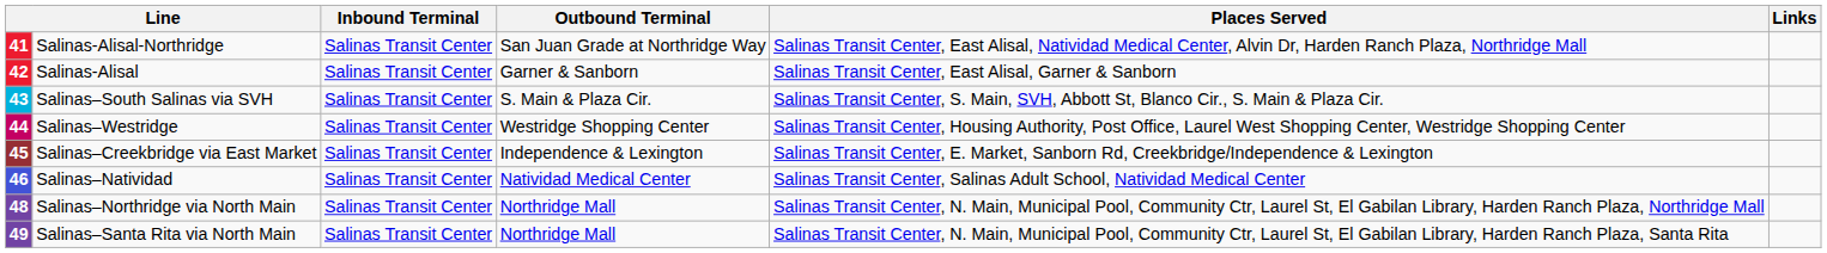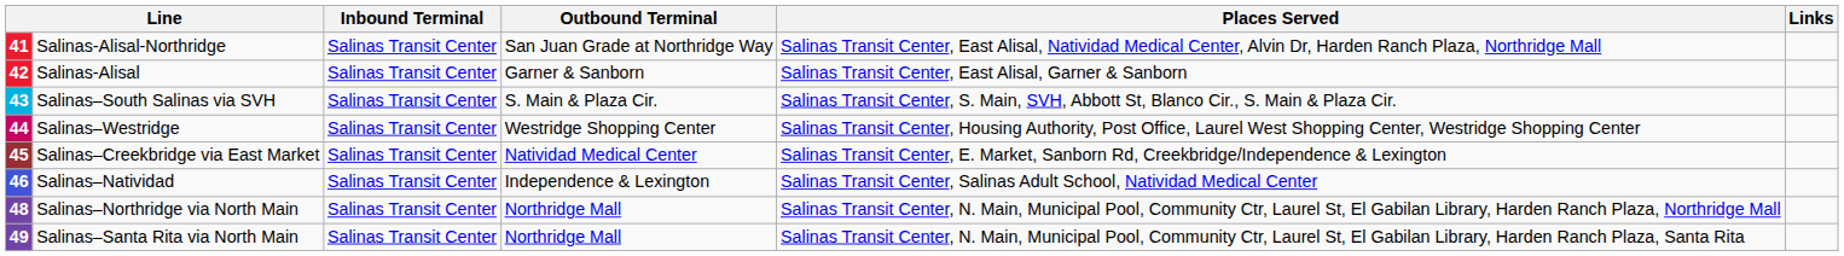 <table class="wikitable">
 <tr>
 <th colspan="2">Line</th>
 <th>Inbound Terminal</th>
 <th>Outbound Terminal</th>
 <th>Places Served</th>
 <th>Links</th>
 </tr>
 <tr>
 <td style="background:#ed1b2f; color:white" align="right"><strong>41</strong></td>
 <td>Salinas-Alisal-Northridge</td>
 <td><a href='#'>Salinas Transit Center</a></td>
 <td>San Juan Grade at Northridge Way</td>
 <td><a href='#'>Salinas Transit Center</a>, East Alisal, <a href='#'>Natividad Medical Center</a>, Alvin Dr, Harden Ranch Plaza, <a href='#'>Northridge Mall</a></td>
 <td></td>
 </tr>
 <tr>
 <td style="background:#ed1b2f; color:white" align="right"><strong>42</strong></td>
 <td>Salinas-Alisal</td>
 <td><a href='#'>Salinas Transit Center</a></td>
 <td>Garner & Sanborn</td>
 <td><a href='#'>Salinas Transit Center</a>, East Alisal, Garner & Sanborn</td>
 <td></td>
 </tr>
 <tr>
 <td style="background:#00b2dd; color:white" align="right"><strong>43</strong></td>
 <td>Salinas–South Salinas via SVH</td>
 <td><a href='#'>Salinas Transit Center</a></td>
 <td>S. Main & Plaza Cir.</td>
 <td><a href='#'>Salinas Transit Center</a>, S. Main, <a href='#'>SVH</a>, Abbott St, Blanco Cir., S. Main & Plaza Cir.</td>
 <td></td>
 </tr>
 <tr>
 <td style="background:#c40063; color:white" align="right"><strong>44</strong></td>
 <td>Salinas–Westridge</td>
 <td><a href='#'>Salinas Transit Center</a></td>
 <td>Westridge Shopping Center</td>
 <td><a href='#'>Salinas Transit Center</a>, Housing Authority, Post Office, Laurel West Shopping Center, Westridge Shopping Center</td>
 <td></td>
 </tr>
 <tr>
 <td style="background:#962e34; color:white" align="right"><strong>45</strong></td>
 <td>Salinas–Creekbridge via East Market</td>
 <td><a href='#'>Salinas Transit Center</a></td>
-<td>Independence & Lexington</td>
+<td><a href='#'>Natividad Medical Center</a></td>
 <td><a href='#'>Salinas Transit Center</a>, E. Market, Sanborn Rd, Creekbridge/Independence & Lexington</td>
 <td></td>
 </tr>
 <tr>
 <td style="background:#4253d7; color:white" align="right"><strong>46</strong></td>
 <td>Salinas–Natividad</td>
 <td><a href='#'>Salinas Transit Center</a></td>
-<td><a href='#'>Natividad Medical Center</a></td>
+<td>Independence & Lexington</td>
 <td><a href='#'>Salinas Transit Center</a>, Salinas Adult School, <a href='#'>Natividad Medical Center</a></td>
 <td></td>
 </tr>
 <tr>
 <td style="background:#7143a4; color:white" align="right"><strong>48</strong></td>
 <td>Salinas–Northridge via North Main</td>
 <td><a href='#'>Salinas Transit Center</a></td>
 <td><a href='#'>Northridge Mall</a></td>
 <td><a href='#'>Salinas Transit Center</a>, N. Main, Municipal Pool, Community Ctr, Laurel St, El Gabilan Library, Harden Ranch Plaza, <a href='#'>Northridge Mall</a></td>
 <td></td>
 </tr>
 <tr>
 <td style="background:#7143a4; color:white" align="right"><strong>49</strong></td>
 <td>Salinas–Santa Rita via North Main</td>
 <td><a href='#'>Salinas Transit Center</a></td>
 <td><a href='#'>Northridge Mall</a></td>
 <td><a href='#'>Salinas Transit Center</a>, N. Main, Municipal Pool, Community Ctr, Laurel St, El Gabilan Library, Harden Ranch Plaza, Santa Rita</td>
 <td></td>
 </tr>
 </table>
